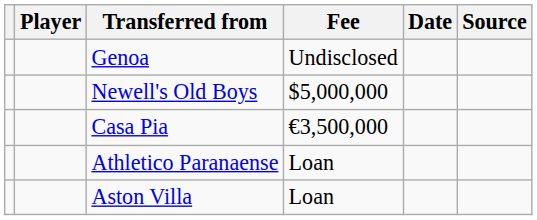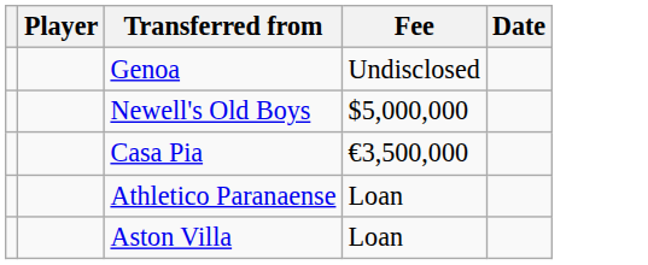 <table class="wikitable plainrowheaders sortable">
 <tr>
 <th></th>
 <th scope="col">Player</th>
 <th>Transferred from</th>
 <th style="width: 65px;">Fee</th>
 <th scope="col">Date</th>
-<th scope="col">Source</th>
 </tr>
 <tr>
 <td align="center"></td>
 <td></td>
 <td> <a href='#'>Genoa</a></td>
 <td>Undisclosed</td>
-<td></td>
 <td></td>
 </tr>
 <tr>
 <td align="center"></td>
 <td></td>
 <td> <a href='#'>Newell's Old Boys</a></td>
 <td>$5,000,000</td>
 <td></td>
-<td></td>
 </tr>
 <tr>
 <td align="center"></td>
 <td></td>
 <td> <a href='#'>Casa Pia</a></td>
 <td>€3,500,000</td>
-<td></td>
 <td></td>
 </tr>
 <tr>
 <td align="center"></td>
 <td></td>
 <td> <a href='#'>Athletico Paranaense</a></td>
 <td>Loan</td>
 <td></td>
-<td></td>
 </tr>
 <tr>
 <td align="center"></td>
 <td></td>
 <td> <a href='#'>Aston Villa</a></td>
 <td>Loan</td>
 <td></td>
-<td></td>
 </tr>
 </table>
